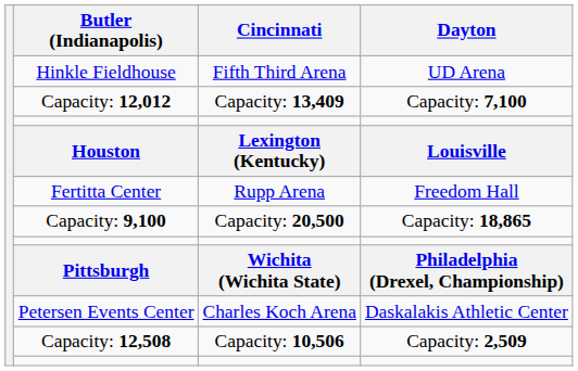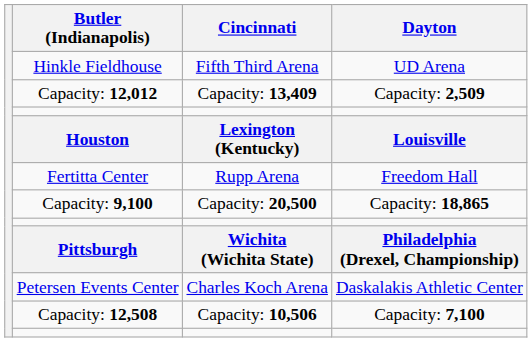 <table class="wikitable" style="margin:1em auto; text-align:center">
 <tr>
 <th rowspan=12></th>
 <th><a href='#'>Butler</a><br>(Indianapolis)</th>
 <th><a href='#'>Cincinnati</a></th>
 <th><a href='#'>Dayton</a></th>
 </tr>
 <tr>
 <td><a href='#'>Hinkle Fieldhouse</a></td>
 <td><a href='#'>Fifth Third Arena</a></td>
 <td><a href='#'>UD Arena</a></td>
 </tr>
 <tr>
 <td>Capacity: <strong>12,012</strong></td>
 <td>Capacity: <strong>13,409</strong></td>
-<td>Capacity: <strong>7,100</strong></td>
+<td>Capacity: <strong>2,509</strong></td>
 </tr>
 <tr>
 <td></td>
 <td></td>
 <td></td>
 </tr>
 <tr>
 <th><a href='#'>Houston</a></th>
 <th><a href='#'>Lexington</a><br>(Kentucky)</th>
 <th><a href='#'>Louisville</a></th>
 </tr>
 <tr>
 <td><a href='#'>Fertitta Center</a></td>
 <td><a href='#'>Rupp Arena</a></td>
 <td><a href='#'>Freedom Hall</a></td>
 </tr>
 <tr>
 <td>Capacity: <strong>9,100</strong></td>
 <td>Capacity: <strong>20,500</strong></td>
 <td>Capacity: <strong>18,865</strong></td>
 </tr>
 <tr>
 <td></td>
 <td></td>
 <td></td>
 </tr>
 <tr>
 <th><a href='#'>Pittsburgh</a></th>
 <th><a href='#'>Wichita</a><br>(Wichita State)</th>
 <th><a href='#'>Philadelphia</a><br>(Drexel, Championship)</th>
 </tr>
 <tr>
 <td><a href='#'>Petersen Events Center</a></td>
 <td><a href='#'>Charles Koch Arena</a></td>
 <td><a href='#'>Daskalakis Athletic Center</a></td>
 </tr>
 <tr>
 <td>Capacity: <strong>12,508</strong></td>
 <td>Capacity: <strong>10,506</strong></td>
-<td>Capacity: <strong>2,509</strong></td>
+<td>Capacity: <strong>7,100</strong></td>
 </tr>
 <tr>
 <td></td>
 <td></td>
 <td></td>
 </tr>
 </table>
